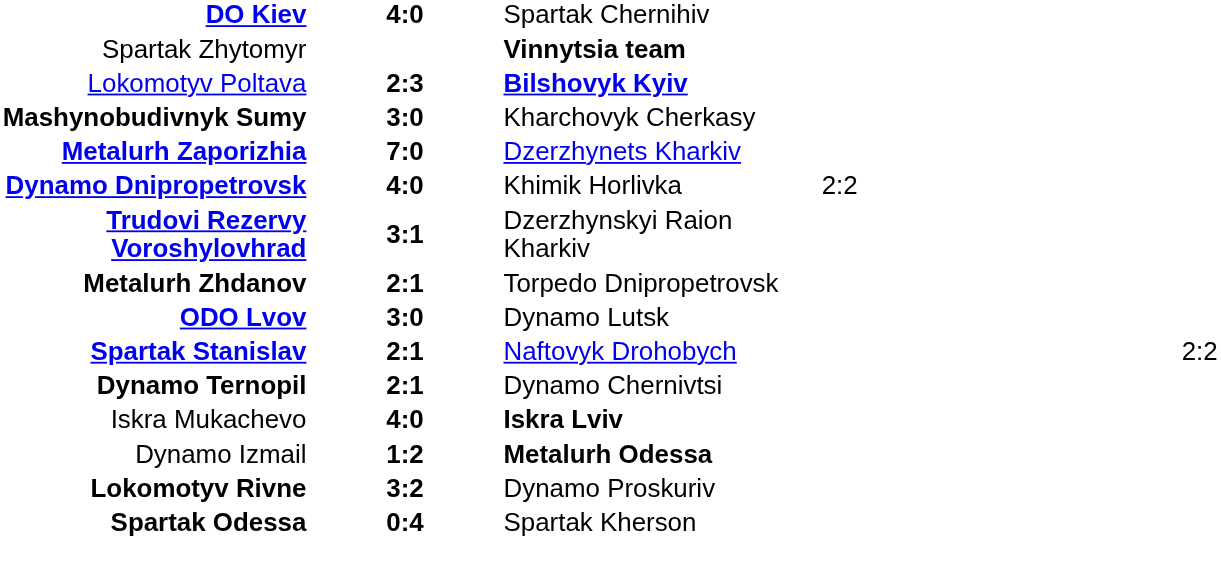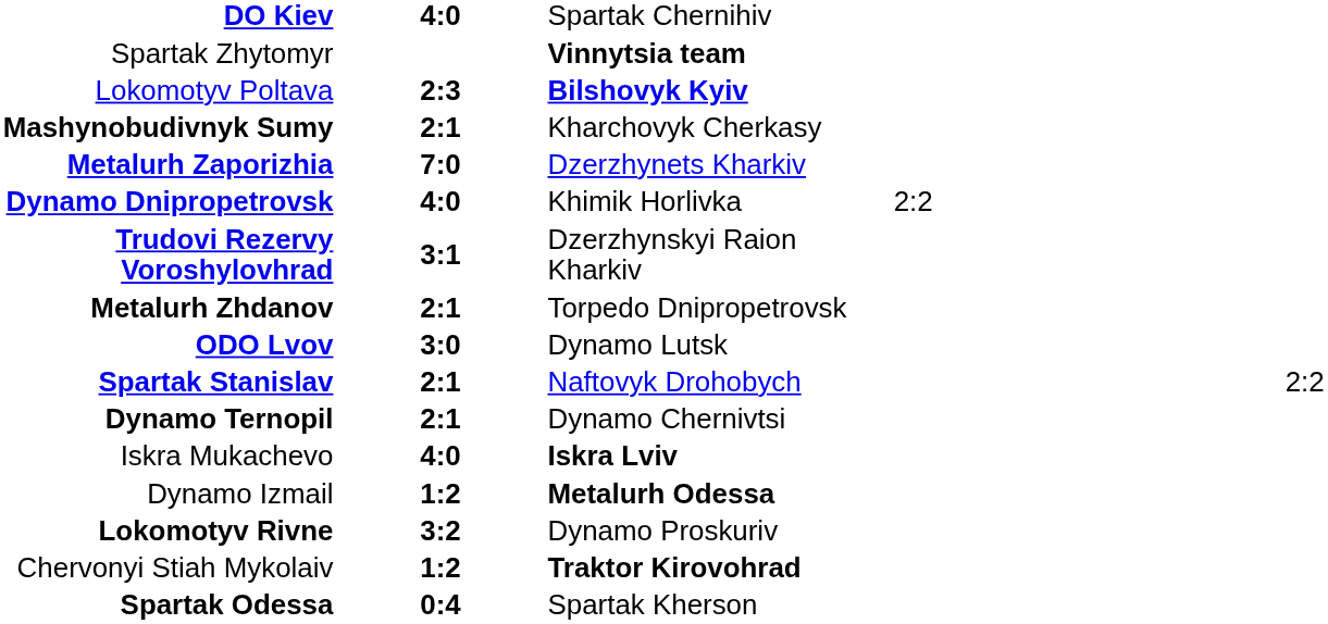 <table width=100% cellspacing=1>
 <tr>
 <th width=20%></th>
 <th width=12%></th>
 <th width=20%></th>
 <th></th>
 </tr>
 <tr style=font-size:90%>
 <td align=right><strong><a href='#'>DO Kiev</a></strong></td>
 <td align=center><strong>4:0</strong></td>
 <td>Spartak Chernihiv</td>
 <td align=center></td>
 </tr>
 <tr style=font-size:90%>
 <td align=right>Spartak Zhytomyr</td>
 <td align=center><strong></strong></td>
 <td><strong>Vinnytsia team</strong></td>
 <td align=center></td>
 </tr>
 <tr style=font-size:90%>
 <td align=right><a href='#'>Lokomotyv Poltava</a></td>
 <td align=center><strong>2:3</strong></td>
 <td><strong><a href='#'>Bilshovyk Kyiv</a></strong></td>
 <td></td>
 </tr>
 <tr style=font-size:90%>
 <td align=right><strong>Mashynobudivnyk Sumy</strong></td>
-<td align=center><strong>3:0</strong></td>
+<td align=center><strong>2:1</strong></td>
 <td>Kharchovyk Cherkasy</td>
 <td align=center></td>
 </tr>
 <tr style=font-size:90%>
 <td align=right><strong><a href='#'>Metalurh Zaporizhia</a></strong></td>
 <td align=center><strong>7:0</strong></td>
 <td><a href='#'>Dzerzhynets Kharkiv</a></td>
 <td></td>
 </tr>
 <tr style=font-size:90%>
 <td align=right><strong><a href='#'>Dynamo Dnipropetrovsk</a></strong></td>
 <td align=center><strong>4:0</strong></td>
 <td>Khimik Horlivka</td>
 <td>2:2 </td>
 </tr>
 <tr style=font-size:90%>
 <td align=right><strong><a href='#'>Trudovi Rezervy Voroshylovhrad</a></strong></td>
 <td align=center><strong>3:1</strong></td>
 <td>Dzerzhynskyi Raion Kharkiv</td>
 <td></td>
 </tr>
 <tr style=font-size:90%>
 <td align=right><strong>Metalurh Zhdanov</strong></td>
 <td align=center><strong>2:1</strong></td>
 <td>Torpedo Dnipropetrovsk</td>
 <td align=center></td>
 </tr>
 <tr style=font-size:90%>
 <td align=right><strong><a href='#'>ODO Lvov</a></strong></td>
 <td align=center><strong>3:0</strong></td>
 <td>Dynamo Lutsk</td>
 <td align=center></td>
 </tr>
 <tr style=font-size:90%>
 <td align=right><strong><a href='#'>Spartak Stanislav</a></strong></td>
 <td align=center><strong>2:1</strong></td>
 <td><a href='#'>Naftovyk Drohobych</a></td>
 <td align=center>2:2 </td>
 </tr>
 <tr style=font-size:90%>
 <td align=right><strong>Dynamo Ternopil</strong></td>
 <td align=center><strong>2:1</strong></td>
 <td>Dynamo Chernivtsi</td>
 <td align=center></td>
 </tr>
 <tr style=font-size:90%>
 <td align=right>Iskra Mukachevo</td>
 <td align=center><strong>4:0</strong></td>
 <td><strong>Iskra Lviv</strong></td>
 <td align=center></td>
 </tr>
 <tr style=font-size:90%>
 <td align=right>Dynamo Izmail</td>
 <td align=center><strong>1:2</strong></td>
 <td><strong>Metalurh Odessa</strong></td>
 <td align=center></td>
 </tr>
 <tr style=font-size:90%>
 <td align=right><strong>Lokomotyv Rivne</strong></td>
 <td align=center><strong>3:2</strong></td>
 <td>Dynamo Proskuriv</td>
 <td align=center></td>
 </tr>
 <tr style=font-size:90%>
+<td align=right>Chervonyi Stiah Mykolaiv</td>
+<td align=center><strong>1:2</strong></td>
+<td><strong>Traktor Kirovohrad</strong></td>
+<td align=center></td>
+</tr>
+<tr style=font-size:90%>
 <td align=right><strong>Spartak Odessa</strong></td>
 <td align=center><strong>0:4</strong></td>
 <td>Spartak Kherson</td>
 <td align=center></td>
 </tr>
 </table>
